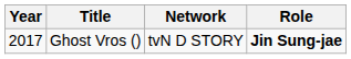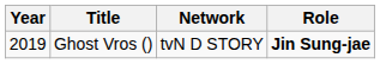 <table class="wikitable">
 <tr>
 <th>Year</th>
 <th>Title</th>
 <th>Network</th>
 <th>Role</th>
 </tr>
 <tr>
-<td>2017</td>
+<td>2019</td>
 <td>Ghost Vros ()</td>
 <td>tvN D STORY</td>
 <td><strong>Jin Sung-jae</strong></td>
 </tr>
 </table>
